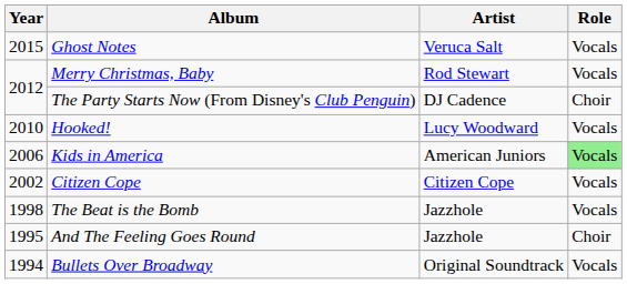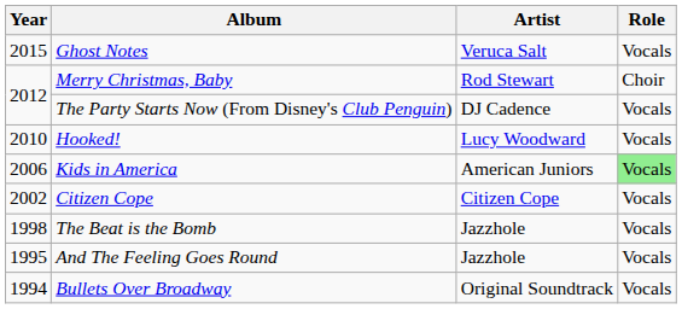 <table class="wikitable">
 <tr>
 <th>Year</th>
 <th>Album</th>
 <th>Artist</th>
 <th>Role</th>
 </tr>
 <tr>
 <td>2015</td>
 <td><em><a href='#'>Ghost Notes</a></em></td>
 <td><a href='#'>Veruca Salt</a></td>
 <td>Vocals</td>
 </tr>
 <tr>
 <td rowspan="2">2012</td>
 <td><em><a href='#'>Merry Christmas, Baby</a></em></td>
 <td><a href='#'>Rod Stewart</a></td>
-<td>Vocals</td>
+<td>Choir</td>
 </tr>
 <tr>
 <td><em>The Party Starts Now</em> (From Disney's <em><a href='#'>Club Penguin</a></em>)</td>
 <td>DJ Cadence</td>
-<td>Choir</td>
+<td>Vocals</td>
 </tr>
 <tr>
 <td>2010</td>
 <td><em><a href='#'>Hooked!</a></em></td>
 <td><a href='#'>Lucy Woodward</a></td>
 <td>Vocals</td>
 </tr>
 <tr>
 <td>2006</td>
 <td><em><a href='#'>Kids in America</a></em></td>
 <td>American Juniors</td>
 <td style="background: lightgreen;">Vocals</td>
 </tr>
 <tr>
 <td>2002</td>
 <td><em><a href='#'>Citizen Cope</a></em></td>
 <td><a href='#'>Citizen Cope</a></td>
 <td>Vocals</td>
 </tr>
 <tr>
 <td>1998</td>
 <td><em>The Beat is the Bomb</em></td>
 <td>Jazzhole</td>
 <td>Vocals</td>
 </tr>
 <tr>
 <td>1995</td>
 <td><em>And The Feeling Goes Round</em></td>
 <td>Jazzhole</td>
-<td>Choir</td>
+<td>Vocals</td>
 </tr>
 <tr>
 <td>1994</td>
 <td><em><a href='#'>Bullets Over Broadway</a></em></td>
 <td>Original Soundtrack</td>
 <td>Vocals</td>
 </tr>
 </table>
